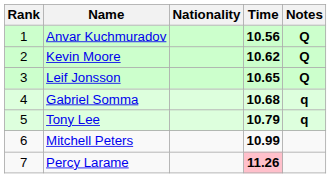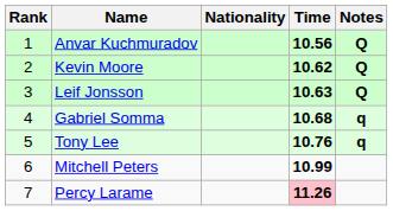 <table class="wikitable sortable" style="text-align:center">
 <tr>
 <th>Rank</th>
 <th>Name</th>
 <th>Nationality</th>
 <th>Time</th>
 <th>Notes</th>
 </tr>
 <tr bgcolor=ccffcc>
 <td>1</td>
 <td align=left><a href='#'>Anvar Kuchmuradov</a></td>
 <td align=left></td>
 <td><strong>10.56</strong></td>
 <td><strong>Q</strong></td>
 </tr>
 <tr bgcolor=ccffcc>
 <td>2</td>
 <td align=left><a href='#'>Kevin Moore</a></td>
 <td align=left></td>
 <td><strong>10.62</strong></td>
 <td><strong>Q</strong></td>
 </tr>
 <tr bgcolor=ccffcc>
 <td>3</td>
 <td align=left><a href='#'>Leif Jonsson</a></td>
 <td align=left></td>
-<td><strong>10.65</strong></td>
+<td><strong>10.63</strong></td>
 <td><strong>Q</strong></td>
 </tr>
 <tr bgcolor=ddffdd>
 <td>4</td>
 <td align=left><a href='#'>Gabriel Somma</a></td>
 <td align=left></td>
 <td><strong>10.68</strong></td>
 <td><strong>q</strong></td>
 </tr>
 <tr bgcolor=ddffdd>
 <td>5</td>
 <td align=left><a href='#'>Tony Lee</a></td>
 <td align=left></td>
-<td><strong>10.79</strong></td>
+<td><strong>10.76</strong></td>
 <td><strong>q</strong></td>
 </tr>
 <tr>
 <td>6</td>
 <td align=left><a href='#'>Mitchell Peters</a></td>
 <td align=left></td>
 <td><strong>10.99</strong></td>
 <td></td>
 </tr>
 <tr>
 <td>7</td>
 <td align=left><a href='#'>Percy Larame</a></td>
 <td align=left></td>
 <td style="background: pink;"><strong>11.26</strong></td>
 <td></td>
 </tr>
 </table>
